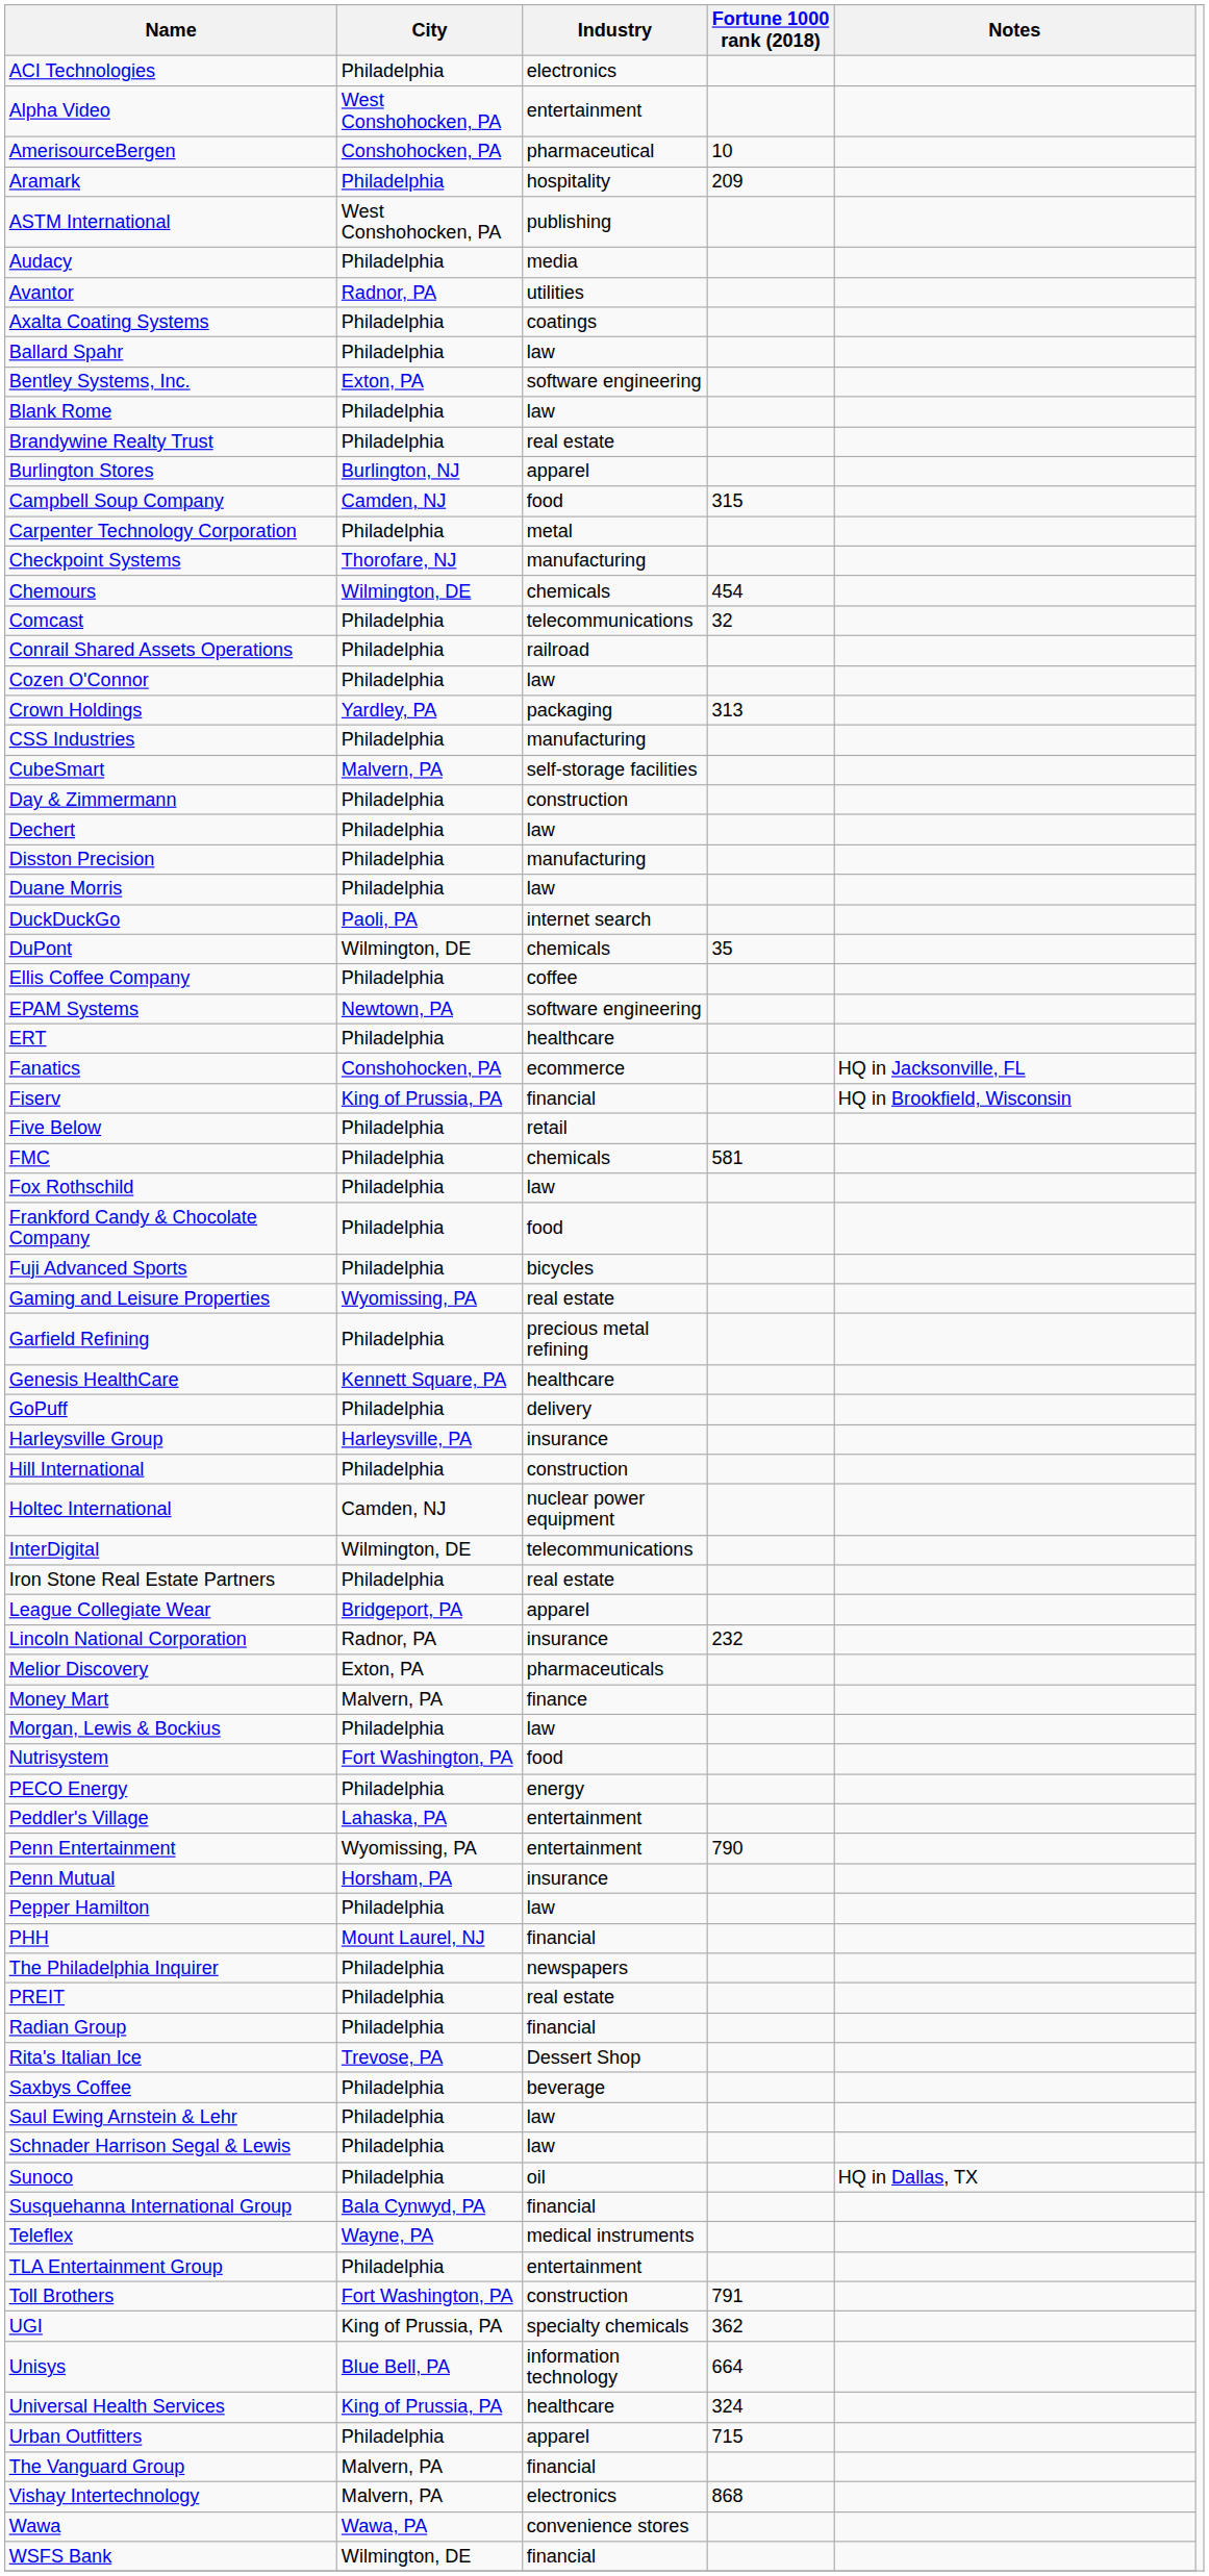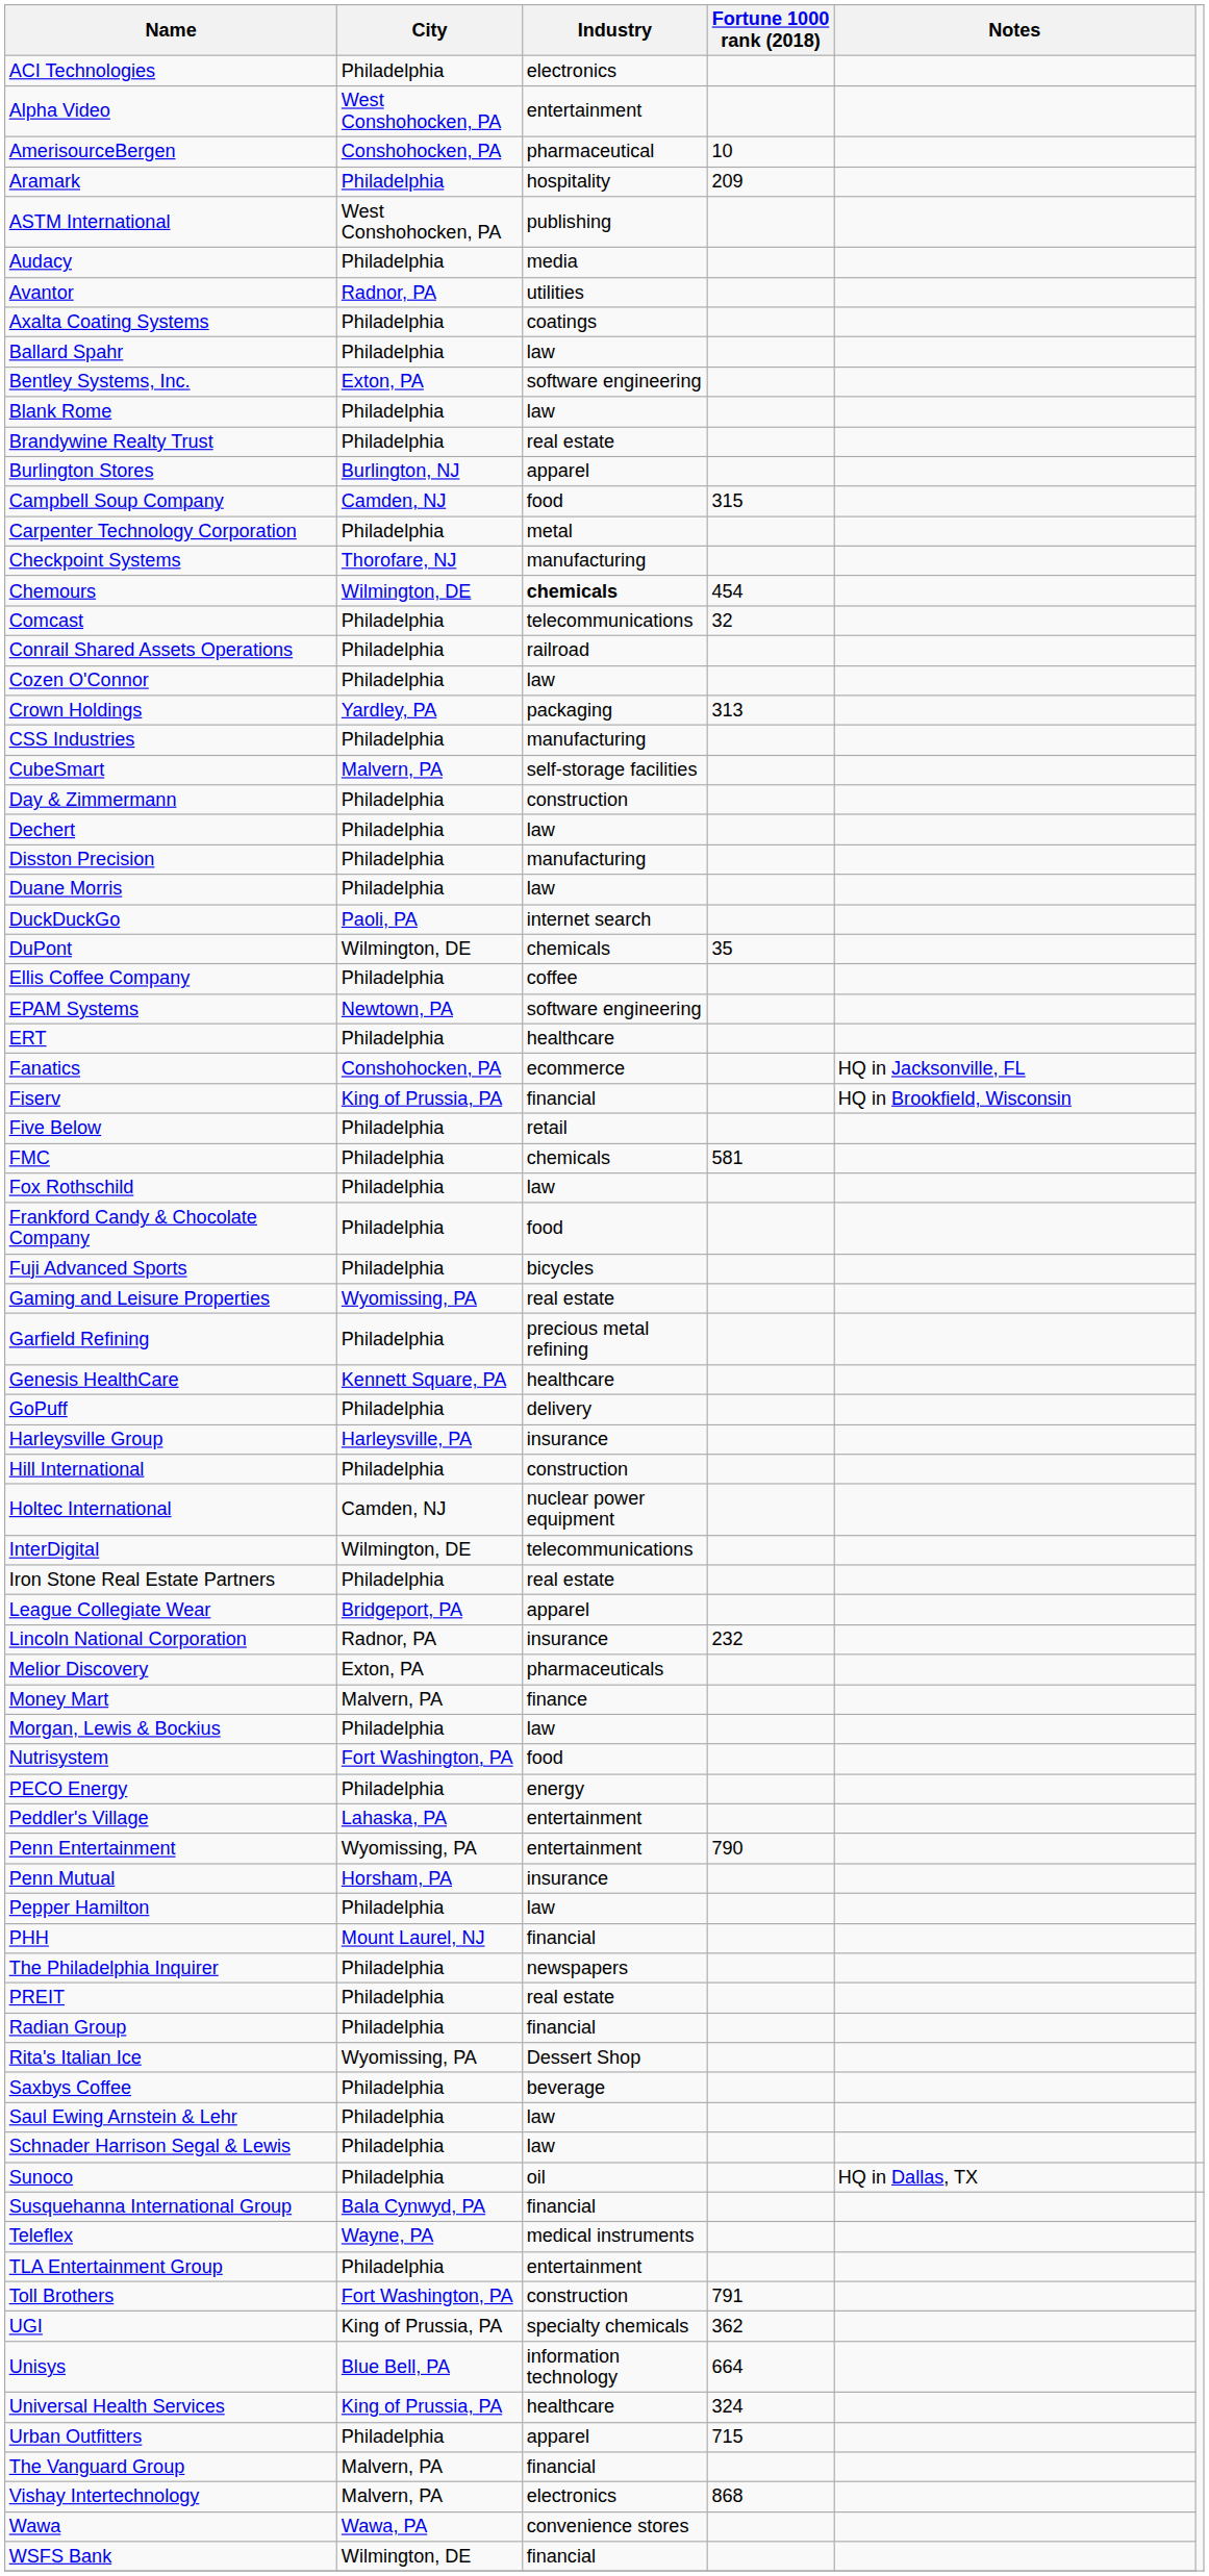 <table class="wikitable sortable">
 <tr>
 <th style="width:275px;">Name</th>
 <th style="width:150px;">City</th>
 <th style="width:150px;">Industry</th>
 <th style="width:100px;"><a href='#'>Fortune 1000</a><br>rank (2018)</th>
 <th style="width:300px;" class="unsortable">Notes</th>
 </tr>
 <tr>
 <td><a href='#'>ACI Technologies</a></td>
 <td>Philadelphia</td>
 <td>electronics</td>
 <td></td>
 <td></td>
 </tr>
 <tr>
 <td><a href='#'>Alpha Video</a></td>
 <td><a href='#'>West Conshohocken, PA</a></td>
 <td>entertainment</td>
 <td></td>
 <td></td>
 </tr>
 <tr>
 <td><a href='#'>AmerisourceBergen</a></td>
 <td><a href='#'>Conshohocken, PA</a></td>
 <td>pharmaceutical</td>
 <td>10</td>
 <td></td>
 </tr>
 <tr>
 <td><a href='#'>Aramark</a></td>
 <td><a href='#'>Philadelphia</a></td>
 <td>hospitality</td>
 <td>209</td>
 <td></td>
 </tr>
 <tr>
 <td><a href='#'>ASTM International</a></td>
 <td>West Conshohocken, PA</td>
 <td>publishing</td>
 <td></td>
 <td></td>
 </tr>
 <tr>
 <td><a href='#'>Audacy</a></td>
 <td>Philadelphia</td>
 <td>media</td>
 <td></td>
 <td></td>
 </tr>
 <tr>
 <td><a href='#'>Avantor</a></td>
 <td><a href='#'>Radnor, PA</a></td>
 <td>utilities</td>
 <td></td>
 <td></td>
 </tr>
 <tr>
 <td><a href='#'>Axalta Coating Systems</a></td>
 <td>Philadelphia</td>
 <td>coatings</td>
 <td></td>
 <td></td>
 </tr>
 <tr>
 <td><a href='#'>Ballard Spahr</a></td>
 <td>Philadelphia</td>
 <td>law</td>
 <td></td>
 <td></td>
 </tr>
 <tr>
 <td><a href='#'>Bentley Systems, Inc.</a></td>
 <td><a href='#'>Exton, PA</a></td>
 <td>software engineering</td>
 <td></td>
 <td></td>
 </tr>
 <tr>
 <td><a href='#'>Blank Rome</a></td>
 <td>Philadelphia</td>
 <td>law</td>
 <td></td>
 <td></td>
 </tr>
 <tr>
 <td><a href='#'>Brandywine Realty Trust</a></td>
 <td>Philadelphia</td>
 <td>real estate</td>
 <td></td>
 <td></td>
 </tr>
 <tr>
 <td><a href='#'>Burlington Stores</a></td>
 <td><a href='#'>Burlington, NJ</a></td>
 <td>apparel</td>
 <td></td>
 <td></td>
 </tr>
 <tr>
 <td><a href='#'>Campbell Soup Company</a></td>
 <td><a href='#'>Camden, NJ</a></td>
 <td>food</td>
 <td>315</td>
 <td></td>
 </tr>
 <tr>
 <td><a href='#'>Carpenter Technology Corporation</a></td>
 <td>Philadelphia</td>
 <td>metal</td>
 <td></td>
 <td></td>
 </tr>
 <tr>
 <td><a href='#'>Checkpoint Systems</a></td>
 <td><a href='#'>Thorofare, NJ</a></td>
 <td>manufacturing</td>
 <td></td>
 <td></td>
 </tr>
 <tr>
 <td><a href='#'>Chemours</a></td>
 <td><a href='#'>Wilmington, DE</a></td>
-<td>chemicals</td>
+<td><strong>chemicals</strong></td>
 <td>454</td>
 <td></td>
 </tr>
 <tr>
 <td><a href='#'>Comcast</a></td>
 <td>Philadelphia</td>
 <td>telecommunications</td>
 <td>32</td>
 <td></td>
 </tr>
 <tr>
 <td><a href='#'>Conrail Shared Assets Operations</a></td>
 <td>Philadelphia</td>
 <td>railroad</td>
 <td></td>
 <td></td>
 </tr>
 <tr>
 <td><a href='#'>Cozen O'Connor</a></td>
 <td>Philadelphia</td>
 <td>law</td>
 <td></td>
 <td></td>
 </tr>
 <tr>
 <td><a href='#'>Crown Holdings</a></td>
 <td><a href='#'>Yardley, PA</a></td>
 <td>packaging</td>
 <td>313</td>
 <td></td>
 </tr>
 <tr>
 <td><a href='#'>CSS Industries</a></td>
 <td>Philadelphia</td>
 <td>manufacturing</td>
 <td></td>
 <td></td>
 </tr>
 <tr>
 <td><a href='#'>CubeSmart</a></td>
 <td><a href='#'>Malvern, PA</a></td>
 <td>self-storage facilities</td>
 <td></td>
 <td></td>
 </tr>
 <tr>
 <td><a href='#'>Day & Zimmermann</a></td>
 <td>Philadelphia</td>
 <td>construction</td>
 <td></td>
 <td></td>
 </tr>
 <tr>
 <td><a href='#'>Dechert</a></td>
 <td>Philadelphia</td>
 <td>law</td>
 <td></td>
 <td></td>
 </tr>
 <tr>
 <td><a href='#'>Disston Precision</a></td>
 <td>Philadelphia</td>
 <td>manufacturing</td>
 <td></td>
 <td></td>
 </tr>
 <tr>
 <td><a href='#'>Duane Morris</a></td>
 <td>Philadelphia</td>
 <td>law</td>
 <td></td>
 <td></td>
 </tr>
 <tr>
 <td><a href='#'>DuckDuckGo</a></td>
 <td><a href='#'>Paoli, PA</a></td>
 <td>internet search</td>
 <td></td>
 <td></td>
 </tr>
 <tr>
 <td><a href='#'>DuPont</a></td>
 <td>Wilmington, DE</td>
 <td>chemicals</td>
 <td>35</td>
 <td></td>
 </tr>
 <tr>
 <td><a href='#'>Ellis Coffee Company</a></td>
 <td>Philadelphia</td>
 <td>coffee</td>
 <td></td>
 <td></td>
 </tr>
 <tr>
 <td><a href='#'>EPAM Systems</a></td>
 <td><a href='#'>Newtown, PA</a></td>
 <td>software engineering</td>
 <td></td>
 <td></td>
 </tr>
 <tr>
 <td><a href='#'>ERT</a></td>
 <td>Philadelphia</td>
 <td>healthcare</td>
 <td></td>
 <td></td>
 </tr>
 <tr>
 <td><a href='#'>Fanatics</a></td>
 <td><a href='#'>Conshohocken, PA</a></td>
 <td>ecommerce</td>
 <td></td>
 <td>HQ in <a href='#'>Jacksonville, FL</a></td>
 </tr>
 <tr>
 <td><a href='#'>Fiserv</a></td>
 <td><a href='#'>King of Prussia, PA</a></td>
 <td>financial</td>
 <td></td>
 <td>HQ in <a href='#'>Brookfield, Wisconsin</a></td>
 </tr>
 <tr>
 <td><a href='#'>Five Below</a></td>
 <td>Philadelphia</td>
 <td>retail</td>
 <td></td>
 <td></td>
 </tr>
 <tr>
 <td><a href='#'>FMC</a></td>
 <td>Philadelphia</td>
 <td>chemicals</td>
 <td>581</td>
 <td></td>
 </tr>
 <tr>
 <td><a href='#'>Fox Rothschild</a></td>
 <td>Philadelphia</td>
 <td>law</td>
 <td></td>
 <td></td>
 </tr>
 <tr>
 <td><a href='#'>Frankford Candy & Chocolate Company</a></td>
 <td>Philadelphia</td>
 <td>food</td>
 <td></td>
 <td></td>
 </tr>
 <tr>
 <td><a href='#'>Fuji Advanced Sports</a></td>
 <td>Philadelphia</td>
 <td>bicycles</td>
 <td></td>
 <td></td>
 </tr>
 <tr>
 <td><a href='#'>Gaming and Leisure Properties</a></td>
 <td><a href='#'>Wyomissing, PA</a></td>
 <td>real estate</td>
 <td></td>
 <td></td>
 </tr>
 <tr>
 <td><a href='#'>Garfield Refining</a></td>
 <td>Philadelphia</td>
 <td>precious metal refining</td>
 <td></td>
 <td></td>
 </tr>
 <tr>
 <td><a href='#'>Genesis HealthCare</a></td>
 <td><a href='#'>Kennett Square, PA</a></td>
 <td>healthcare</td>
 <td></td>
 <td></td>
 </tr>
 <tr>
 <td><a href='#'>GoPuff</a></td>
 <td>Philadelphia</td>
 <td>delivery</td>
 <td></td>
 <td></td>
 </tr>
 <tr>
 <td><a href='#'>Harleysville Group</a></td>
 <td><a href='#'>Harleysville, PA</a></td>
 <td>insurance</td>
 <td></td>
 <td></td>
 </tr>
 <tr>
 <td><a href='#'>Hill International</a></td>
 <td>Philadelphia</td>
 <td>construction</td>
 <td></td>
 <td></td>
 </tr>
 <tr>
 <td><a href='#'>Holtec International</a></td>
 <td>Camden, NJ</td>
 <td>nuclear power equipment</td>
 <td></td>
 <td></td>
 </tr>
 <tr>
 <td><a href='#'>InterDigital</a></td>
 <td>Wilmington, DE</td>
 <td>telecommunications</td>
 <td></td>
 <td></td>
 </tr>
 <tr>
 <td>Iron Stone Real Estate Partners</td>
 <td>Philadelphia</td>
 <td>real estate</td>
 <td></td>
 <td></td>
 </tr>
 <tr>
 <td><a href='#'>League Collegiate Wear</a></td>
 <td><a href='#'>Bridgeport, PA</a></td>
 <td>apparel</td>
 <td></td>
 <td></td>
 </tr>
 <tr>
 <td><a href='#'>Lincoln National Corporation</a></td>
 <td>Radnor, PA</td>
 <td>insurance</td>
 <td>232</td>
 <td></td>
 </tr>
 <tr>
 <td><a href='#'>Melior Discovery</a></td>
 <td>Exton, PA</td>
 <td>pharmaceuticals</td>
 <td></td>
 <td></td>
 </tr>
 <tr>
 <td><a href='#'>Money Mart</a></td>
 <td>Malvern, PA</td>
 <td>finance</td>
 <td></td>
 <td></td>
 </tr>
 <tr>
 <td><a href='#'>Morgan, Lewis & Bockius</a></td>
 <td>Philadelphia</td>
 <td>law</td>
 <td></td>
 <td></td>
 </tr>
 <tr>
 <td><a href='#'>Nutrisystem</a></td>
 <td><a href='#'>Fort Washington, PA</a></td>
 <td>food</td>
 <td></td>
 <td></td>
 </tr>
 <tr>
 <td><a href='#'>PECO Energy</a></td>
 <td>Philadelphia</td>
 <td>energy</td>
 <td></td>
 <td></td>
 </tr>
 <tr>
 <td><a href='#'>Peddler's Village</a></td>
 <td><a href='#'>Lahaska, PA</a></td>
 <td>entertainment</td>
 <td></td>
 <td></td>
 </tr>
 <tr>
 <td><a href='#'>Penn Entertainment</a></td>
 <td>Wyomissing, PA</td>
 <td>entertainment</td>
 <td>790</td>
 <td></td>
 </tr>
 <tr>
 <td><a href='#'>Penn Mutual</a></td>
 <td><a href='#'>Horsham, PA</a></td>
 <td>insurance</td>
 <td></td>
 <td></td>
 </tr>
 <tr>
 <td><a href='#'>Pepper Hamilton</a></td>
 <td>Philadelphia</td>
 <td>law</td>
 <td></td>
 <td></td>
 </tr>
 <tr>
 <td><a href='#'>PHH</a></td>
 <td><a href='#'>Mount Laurel, NJ</a></td>
 <td>financial</td>
 <td></td>
 <td></td>
 </tr>
 <tr>
 <td><a href='#'>The Philadelphia Inquirer</a></td>
 <td>Philadelphia</td>
 <td>newspapers</td>
 <td></td>
 <td></td>
 </tr>
 <tr>
 <td><a href='#'>PREIT</a></td>
 <td>Philadelphia</td>
 <td>real estate</td>
 <td></td>
 <td></td>
 </tr>
 <tr>
 <td><a href='#'>Radian Group</a></td>
 <td>Philadelphia</td>
 <td>financial</td>
 <td></td>
 <td></td>
 </tr>
 <tr>
 <td><a href='#'>Rita's Italian Ice</a></td>
-<td><a href='#'>Trevose, PA</a></td>
+<td>Wyomissing, PA</td>
 <td>Dessert Shop</td>
 <td></td>
 <td></td>
 </tr>
 <tr>
 <td><a href='#'>Saxbys Coffee</a></td>
 <td>Philadelphia</td>
 <td>beverage</td>
 <td></td>
 <td></td>
 </tr>
 <tr>
 <td><a href='#'>Saul Ewing Arnstein & Lehr</a></td>
 <td>Philadelphia</td>
 <td>law</td>
 <td></td>
 <td></td>
 </tr>
 <tr>
 <td><a href='#'>Schnader Harrison Segal & Lewis</a></td>
 <td>Philadelphia</td>
 <td>law</td>
 <td></td>
 <td></td>
 </tr>
 <tr>
 <td><a href='#'>Sunoco</a></td>
 <td>Philadelphia</td>
 <td>oil</td>
 <td></td>
 <td>HQ in <a href='#'>Dallas</a>, TX</td>
 <td></td>
 </tr>
 <tr>
 <td><a href='#'>Susquehanna International Group</a></td>
 <td><a href='#'>Bala Cynwyd, PA</a></td>
 <td>financial</td>
 <td></td>
 <td></td>
 </tr>
 <tr>
 <td><a href='#'>Teleflex</a></td>
 <td><a href='#'>Wayne, PA</a></td>
 <td>medical instruments</td>
 <td></td>
 <td></td>
 </tr>
 <tr>
 <td><a href='#'>TLA Entertainment Group</a></td>
 <td>Philadelphia</td>
 <td>entertainment</td>
 <td></td>
 <td></td>
 </tr>
 <tr>
 <td><a href='#'>Toll Brothers</a></td>
 <td><a href='#'>Fort Washington, PA</a></td>
 <td>construction</td>
 <td>791</td>
 <td></td>
 </tr>
 <tr>
 <td><a href='#'>UGI</a></td>
 <td>King of Prussia, PA</td>
 <td>specialty chemicals</td>
 <td>362</td>
 <td></td>
 </tr>
 <tr>
 <td><a href='#'>Unisys</a></td>
 <td><a href='#'>Blue Bell, PA</a></td>
 <td>information technology</td>
 <td>664</td>
 <td></td>
 </tr>
 <tr>
 <td><a href='#'>Universal Health Services</a></td>
 <td><a href='#'>King of Prussia, PA</a></td>
 <td>healthcare</td>
 <td>324</td>
 <td></td>
 </tr>
 <tr>
 <td><a href='#'>Urban Outfitters</a></td>
 <td>Philadelphia</td>
 <td>apparel</td>
 <td>715</td>
 <td></td>
 </tr>
 <tr>
 <td><a href='#'>The Vanguard Group</a></td>
 <td>Malvern, PA</td>
 <td>financial</td>
 <td></td>
 <td></td>
 </tr>
 <tr>
 <td><a href='#'>Vishay Intertechnology</a></td>
 <td>Malvern, PA</td>
 <td>electronics</td>
 <td>868</td>
 <td></td>
 </tr>
 <tr>
 <td><a href='#'>Wawa</a></td>
 <td><a href='#'>Wawa, PA</a></td>
 <td>convenience stores</td>
 <td></td>
 <td></td>
 </tr>
 <tr>
 <td><a href='#'>WSFS Bank</a></td>
 <td>Wilmington, DE</td>
 <td>financial</td>
 <td></td>
 <td></td>
 </tr>
 <tr>
 </tr>
 </table>
